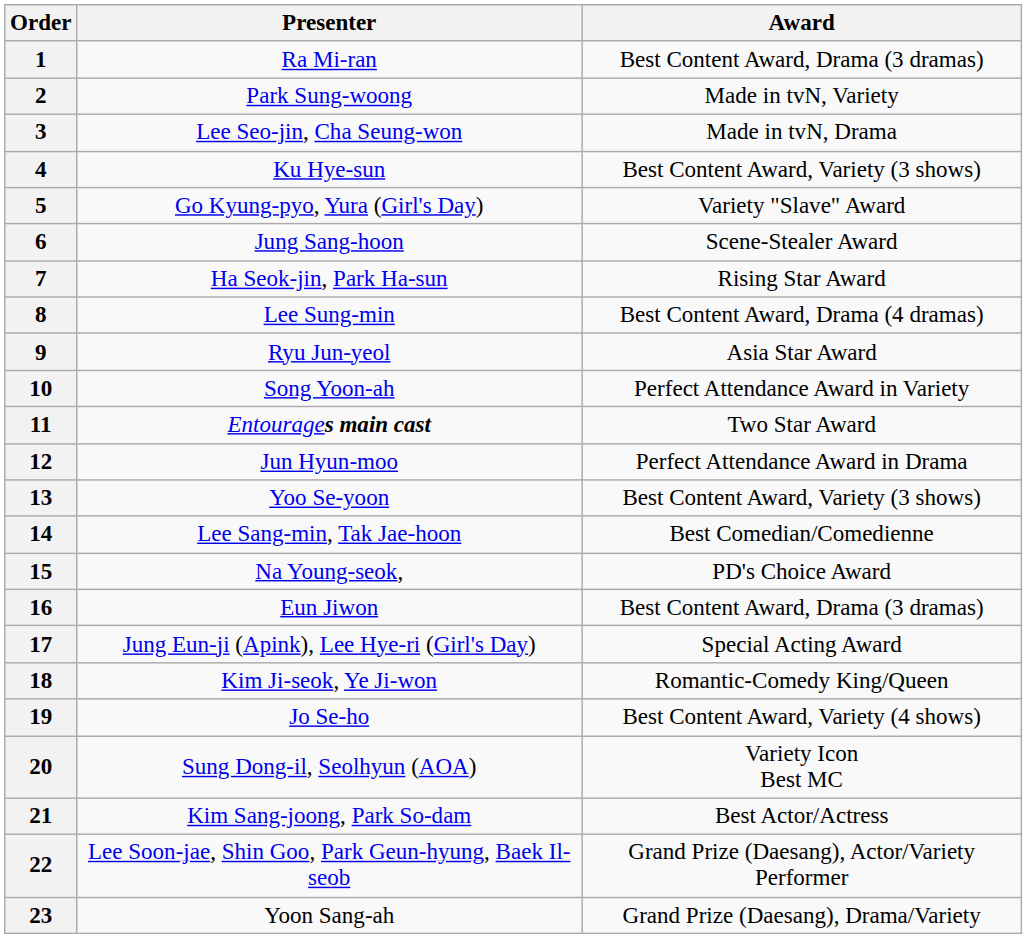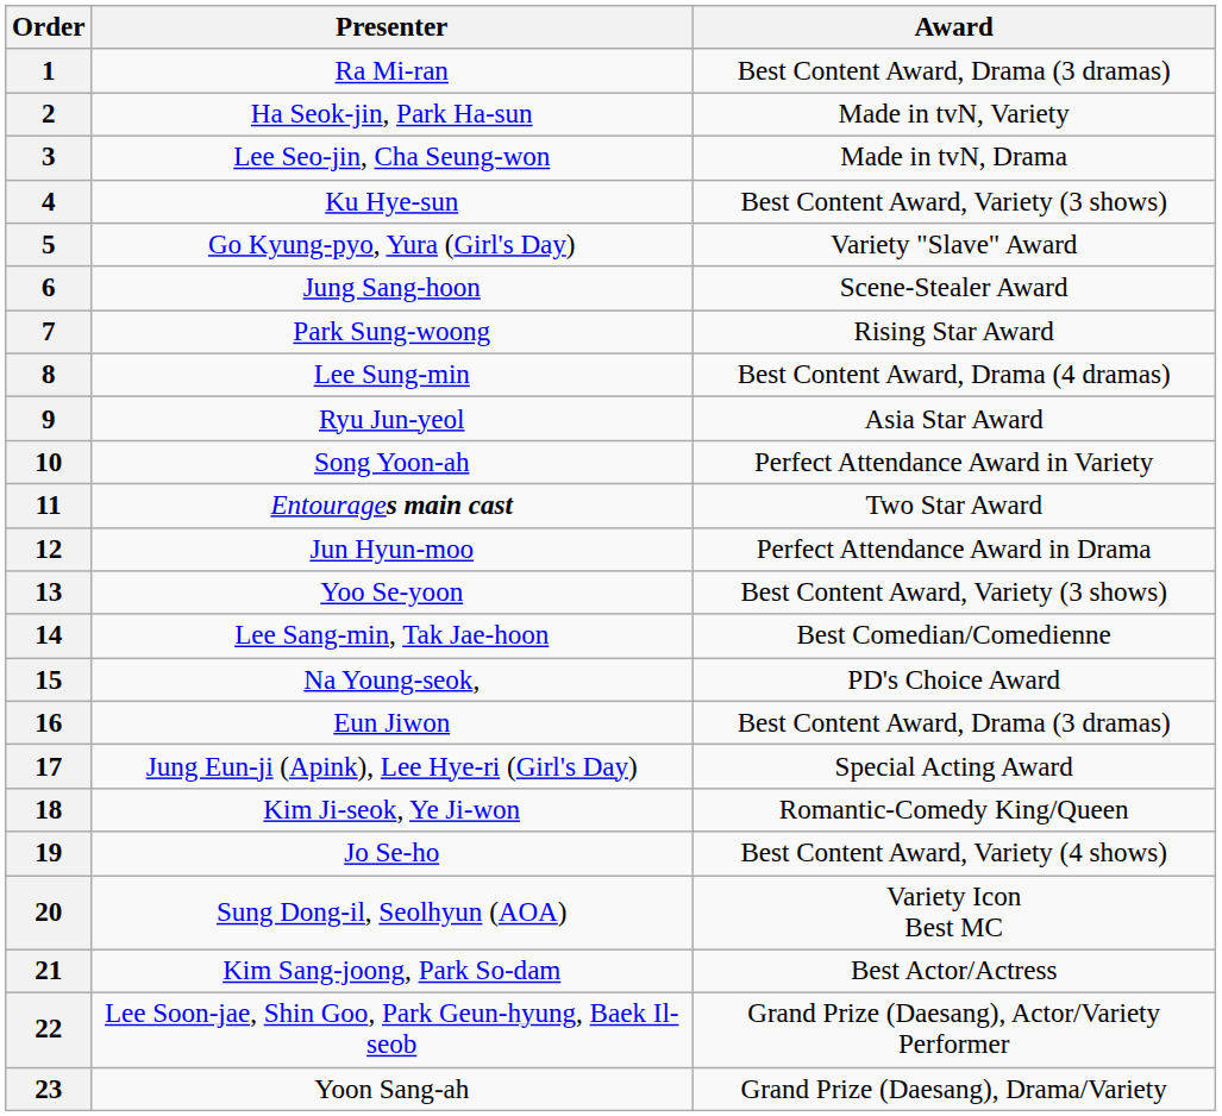 <table class="wikitable" style="text-align:center; width:80%;">
 <tr>
 <th width="5%">Order</th>
 <th>Presenter</th>
 <th>Award</th>
 </tr>
 <tr>
 <th>1</th>
 <td><a href='#'>Ra Mi-ran</a></td>
 <td>Best Content Award, Drama (3 dramas)</td>
 </tr>
 <tr>
 <th>2</th>
-<td><a href='#'>Park Sung-woong</a></td>
+<td><a href='#'>Ha Seok-jin</a>, <a href='#'>Park Ha-sun</a></td>
 <td>Made in tvN, Variety</td>
 </tr>
 <tr>
 <th>3</th>
 <td><a href='#'>Lee Seo-jin</a>, <a href='#'>Cha Seung-won</a></td>
 <td>Made in tvN, Drama</td>
 </tr>
 <tr>
 <th>4</th>
 <td><a href='#'>Ku Hye-sun</a></td>
 <td>Best Content Award, Variety (3 shows)</td>
 </tr>
 <tr>
 <th>5</th>
 <td><a href='#'>Go Kyung-pyo</a>, <a href='#'>Yura</a> (<a href='#'>Girl's Day</a>)</td>
 <td>Variety "Slave" Award</td>
 </tr>
 <tr>
 <th>6</th>
 <td><a href='#'>Jung Sang-hoon</a></td>
 <td>Scene-Stealer Award</td>
 </tr>
 <tr>
 <th>7</th>
-<td><a href='#'>Ha Seok-jin</a>, <a href='#'>Park Ha-sun</a></td>
+<td><a href='#'>Park Sung-woong</a></td>
 <td>Rising Star Award</td>
 </tr>
 <tr>
 <th>8</th>
 <td><a href='#'>Lee Sung-min</a></td>
 <td>Best Content Award, Drama (4 dramas)</td>
 </tr>
 <tr>
 <th>9</th>
 <td><a href='#'>Ryu Jun-yeol</a></td>
 <td>Asia Star Award</td>
 </tr>
 <tr>
 <th>10</th>
 <td><a href='#'>Song Yoon-ah</a></td>
 <td>Perfect Attendance Award in Variety</td>
 </tr>
 <tr>
 <th>11</th>
 <td><em><a href='#'>Entourage</a><strong>s main cast<br></td>
 <td>Two Star Award</td>
 </tr>
 <tr>
 <th>12</th>
 <td><a href='#'>Jun Hyun-moo</a></td>
 <td>Perfect Attendance Award in Drama</td>
 </tr>
 <tr>
 <th>13</th>
 <td><a href='#'>Yoo Se-yoon</a></td>
 <td>Best Content Award, Variety (3 shows)</td>
 </tr>
 <tr>
 <th>14</th>
 <td><a href='#'>Lee Sang-min</a>, <a href='#'>Tak Jae-hoon</a></td>
 <td>Best Comedian/Comedienne</td>
 </tr>
 <tr>
 <th>15</th>
 <td><a href='#'>Na Young-seok</a>, </td>
 <td>PD's Choice Award</td>
 </tr>
 <tr>
 <th>16</th>
 <td><a href='#'>Eun Jiwon</a></td>
 <td>Best Content Award, Drama (3 dramas)</td>
 </tr>
 <tr>
 <th>17</th>
 <td><a href='#'>Jung Eun-ji</a> (<a href='#'>Apink</a>), <a href='#'>Lee Hye-ri</a> (<a href='#'>Girl's Day</a>)</td>
 <td>Special Acting Award</td>
 </tr>
 <tr>
 <th>18</th>
 <td><a href='#'>Kim Ji-seok</a>, <a href='#'>Ye Ji-won</a></td>
 <td>Romantic-Comedy King/Queen</td>
 </tr>
 <tr>
 <th>19</th>
 <td><a href='#'>Jo Se-ho</a></td>
 <td>Best Content Award, Variety (4 shows)</td>
 </tr>
 <tr>
 <th>20</th>
 <td><a href='#'>Sung Dong-il</a>, <a href='#'>Seolhyun</a> (<a href='#'>AOA</a>)</td>
 <td>Variety Icon<br>Best MC</td>
 </tr>
 <tr>
 <th>21</th>
 <td><a href='#'>Kim Sang-joong</a>, <a href='#'>Park So-dam</a></td>
 <td>Best Actor/Actress</td>
 </tr>
 <tr>
 <th>22</th>
 <td><a href='#'>Lee Soon-jae</a>, <a href='#'>Shin Goo</a>, <a href='#'>Park Geun-hyung</a>, <a href='#'>Baek Il-seob</a></td>
 <td>Grand Prize (Daesang), Actor/Variety Performer</td>
 </tr>
 <tr>
 <th>23</th>
 <td>Yoon Sang-ah </td>
 <td>Grand Prize (Daesang), Drama/Variety</td>
 </tr>
 <tr>
 </tr>
 </table>
